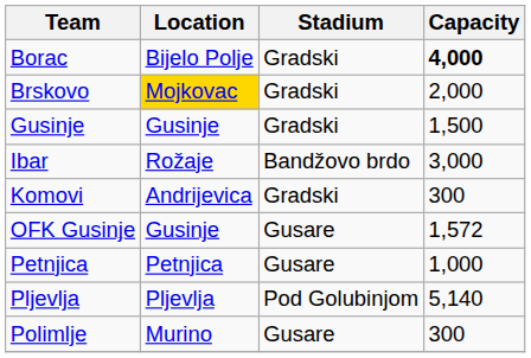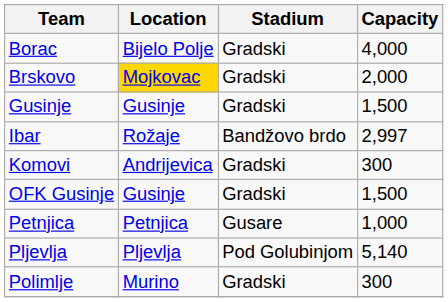 <table class="wikitable">
 <tr>
 <th>Team</th>
 <th>Location</th>
 <th>Stadium</th>
 <th>Capacity</th>
 </tr>
 <tr>
 <td><a href='#'>Borac</a></td>
 <td><a href='#'>Bijelo Polje</a></td>
 <td>Gradski</td>
-<td><strong>4,000</strong></td>
+<td>4,000</td>
 </tr>
 <tr>
 <td><a href='#'>Brskovo</a></td>
 <td style="background: gold;"><a href='#'>Mojkovac</a></td>
 <td>Gradski</td>
 <td>2,000</td>
 </tr>
 <tr>
 <td><a href='#'>Gusinje</a></td>
 <td><a href='#'>Gusinje</a></td>
 <td>Gradski</td>
 <td>1,500</td>
 </tr>
 <tr>
 <td><a href='#'>Ibar</a></td>
 <td><a href='#'>Rožaje</a></td>
 <td>Bandžovo brdo</td>
-<td>3,000</td>
+<td>2,997</td>
 </tr>
 <tr>
 <td><a href='#'>Komovi</a></td>
 <td><a href='#'>Andrijevica</a></td>
 <td>Gradski</td>
 <td>300</td>
 </tr>
 <tr>
 <td><a href='#'>OFK Gusinje</a></td>
 <td><a href='#'>Gusinje</a></td>
-<td>Gusare</td>
-<td>1,572</td>
+<td>Gradski</td>
+<td>1,500</td>
 </tr>
 <tr>
 <td><a href='#'>Petnjica</a></td>
 <td><a href='#'>Petnjica</a></td>
 <td>Gusare</td>
 <td>1,000</td>
 </tr>
 <tr>
 <td><a href='#'>Pljevlja</a></td>
 <td><a href='#'>Pljevlja</a></td>
 <td>Pod Golubinjom</td>
 <td>5,140</td>
 </tr>
 <tr>
 <td><a href='#'>Polimlje</a></td>
 <td><a href='#'>Murino</a></td>
-<td>Gusare</td>
+<td>Gradski</td>
 <td>300</td>
 </tr>
 <tr>
 </tr>
 </table>
